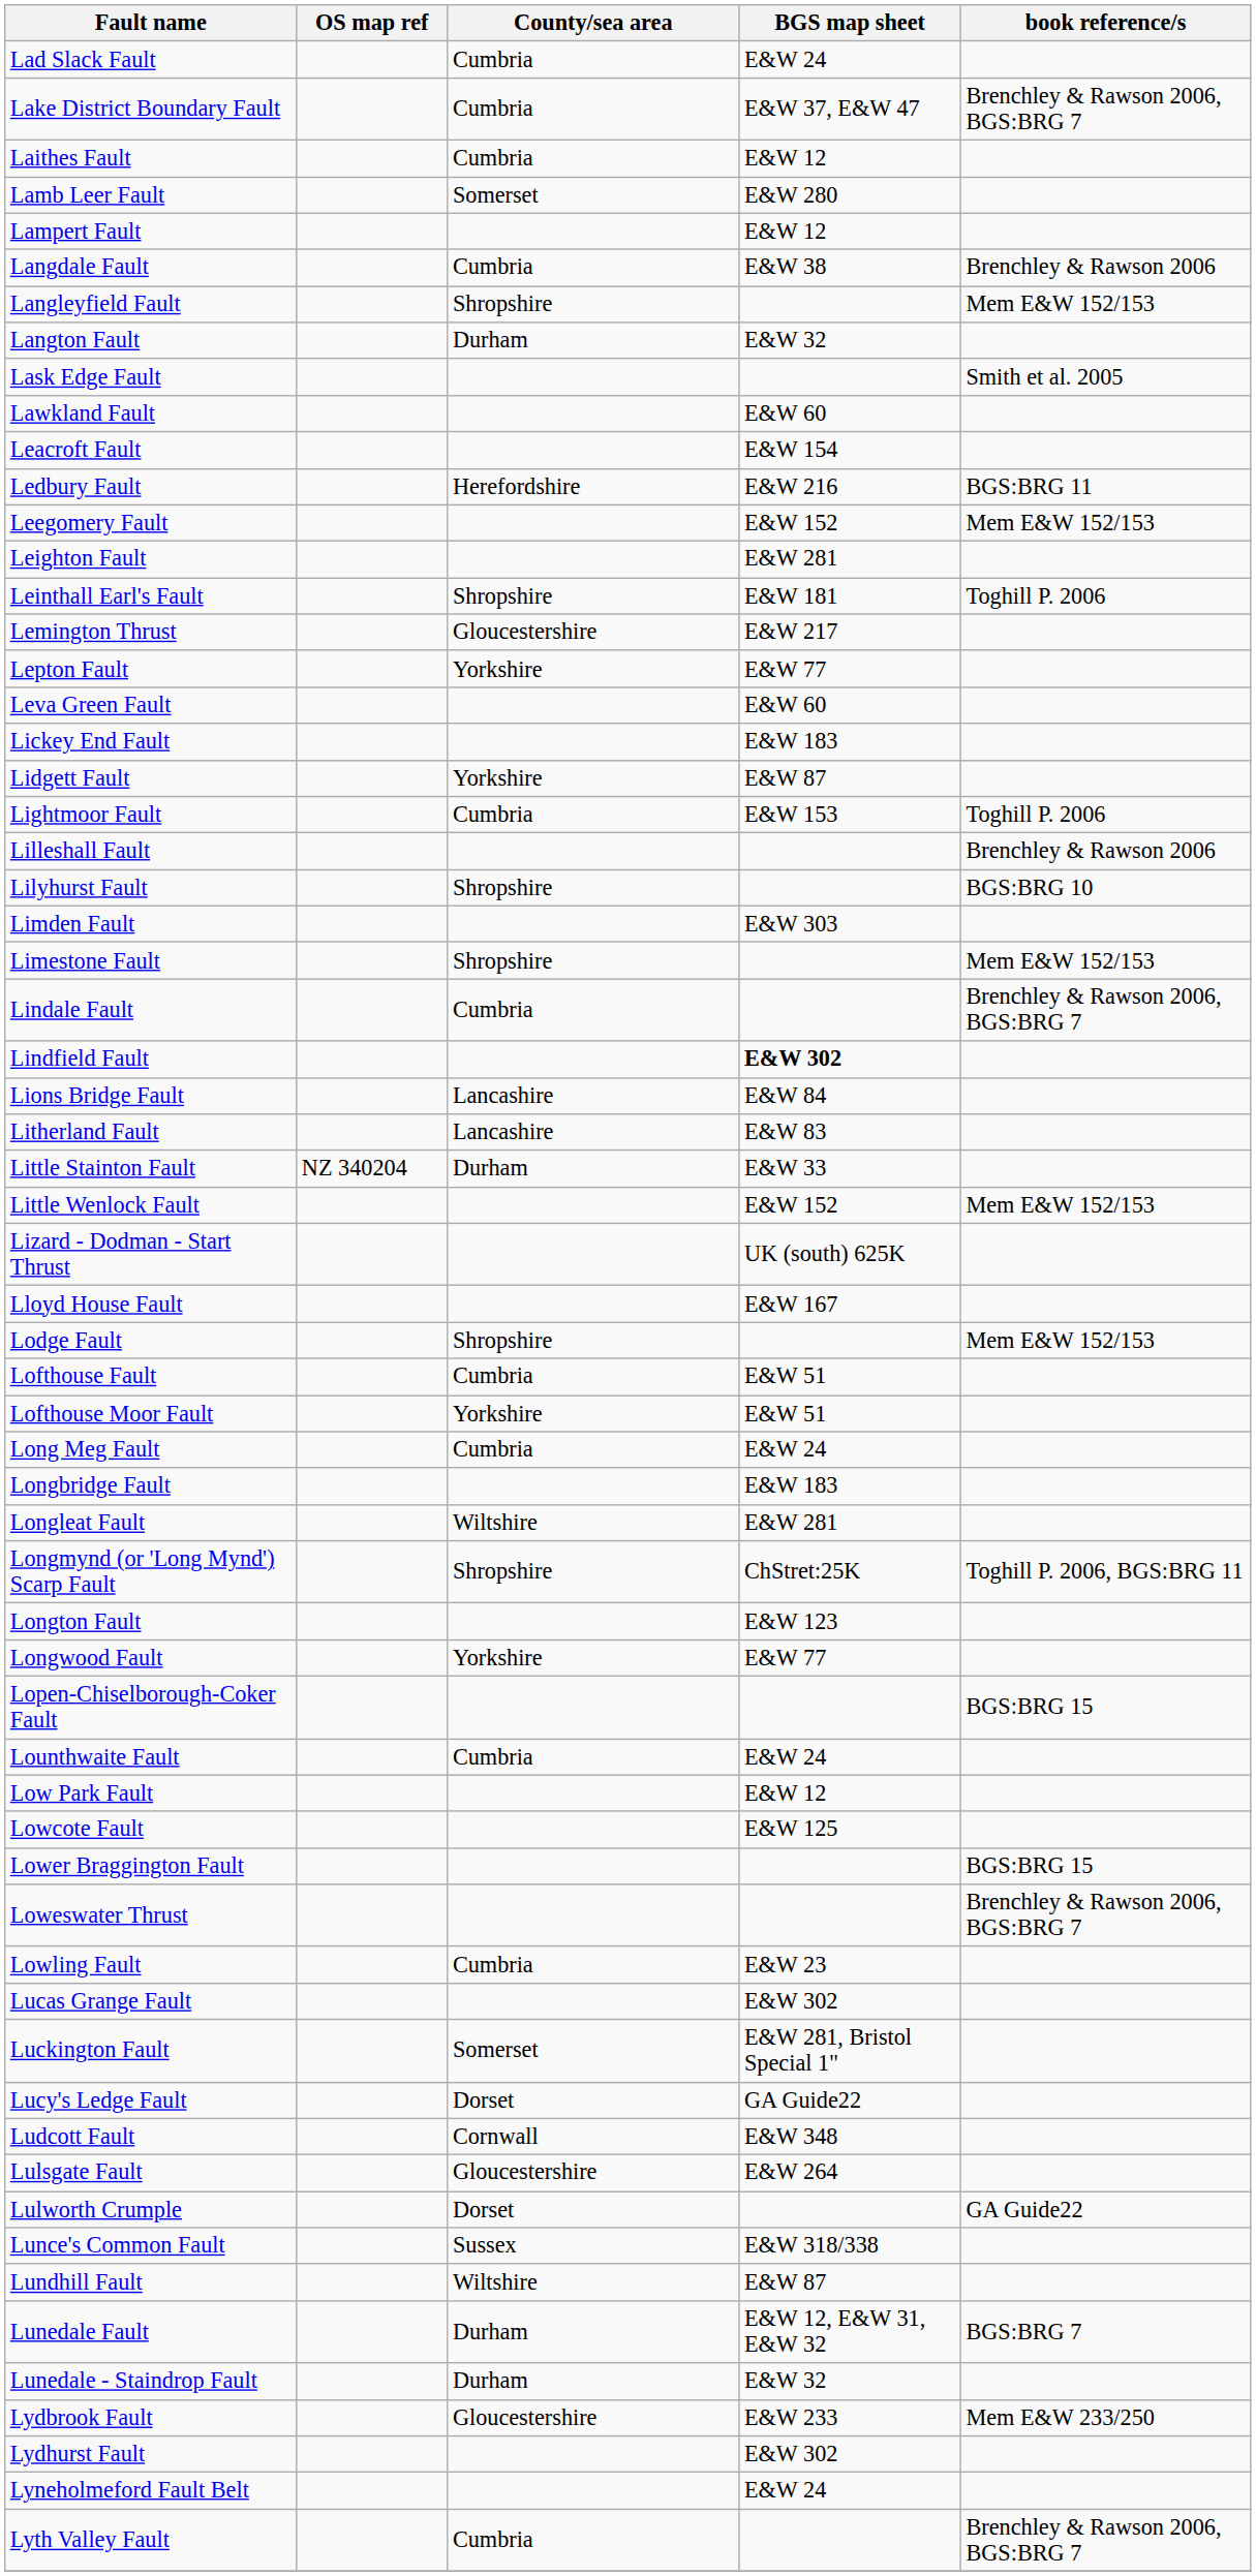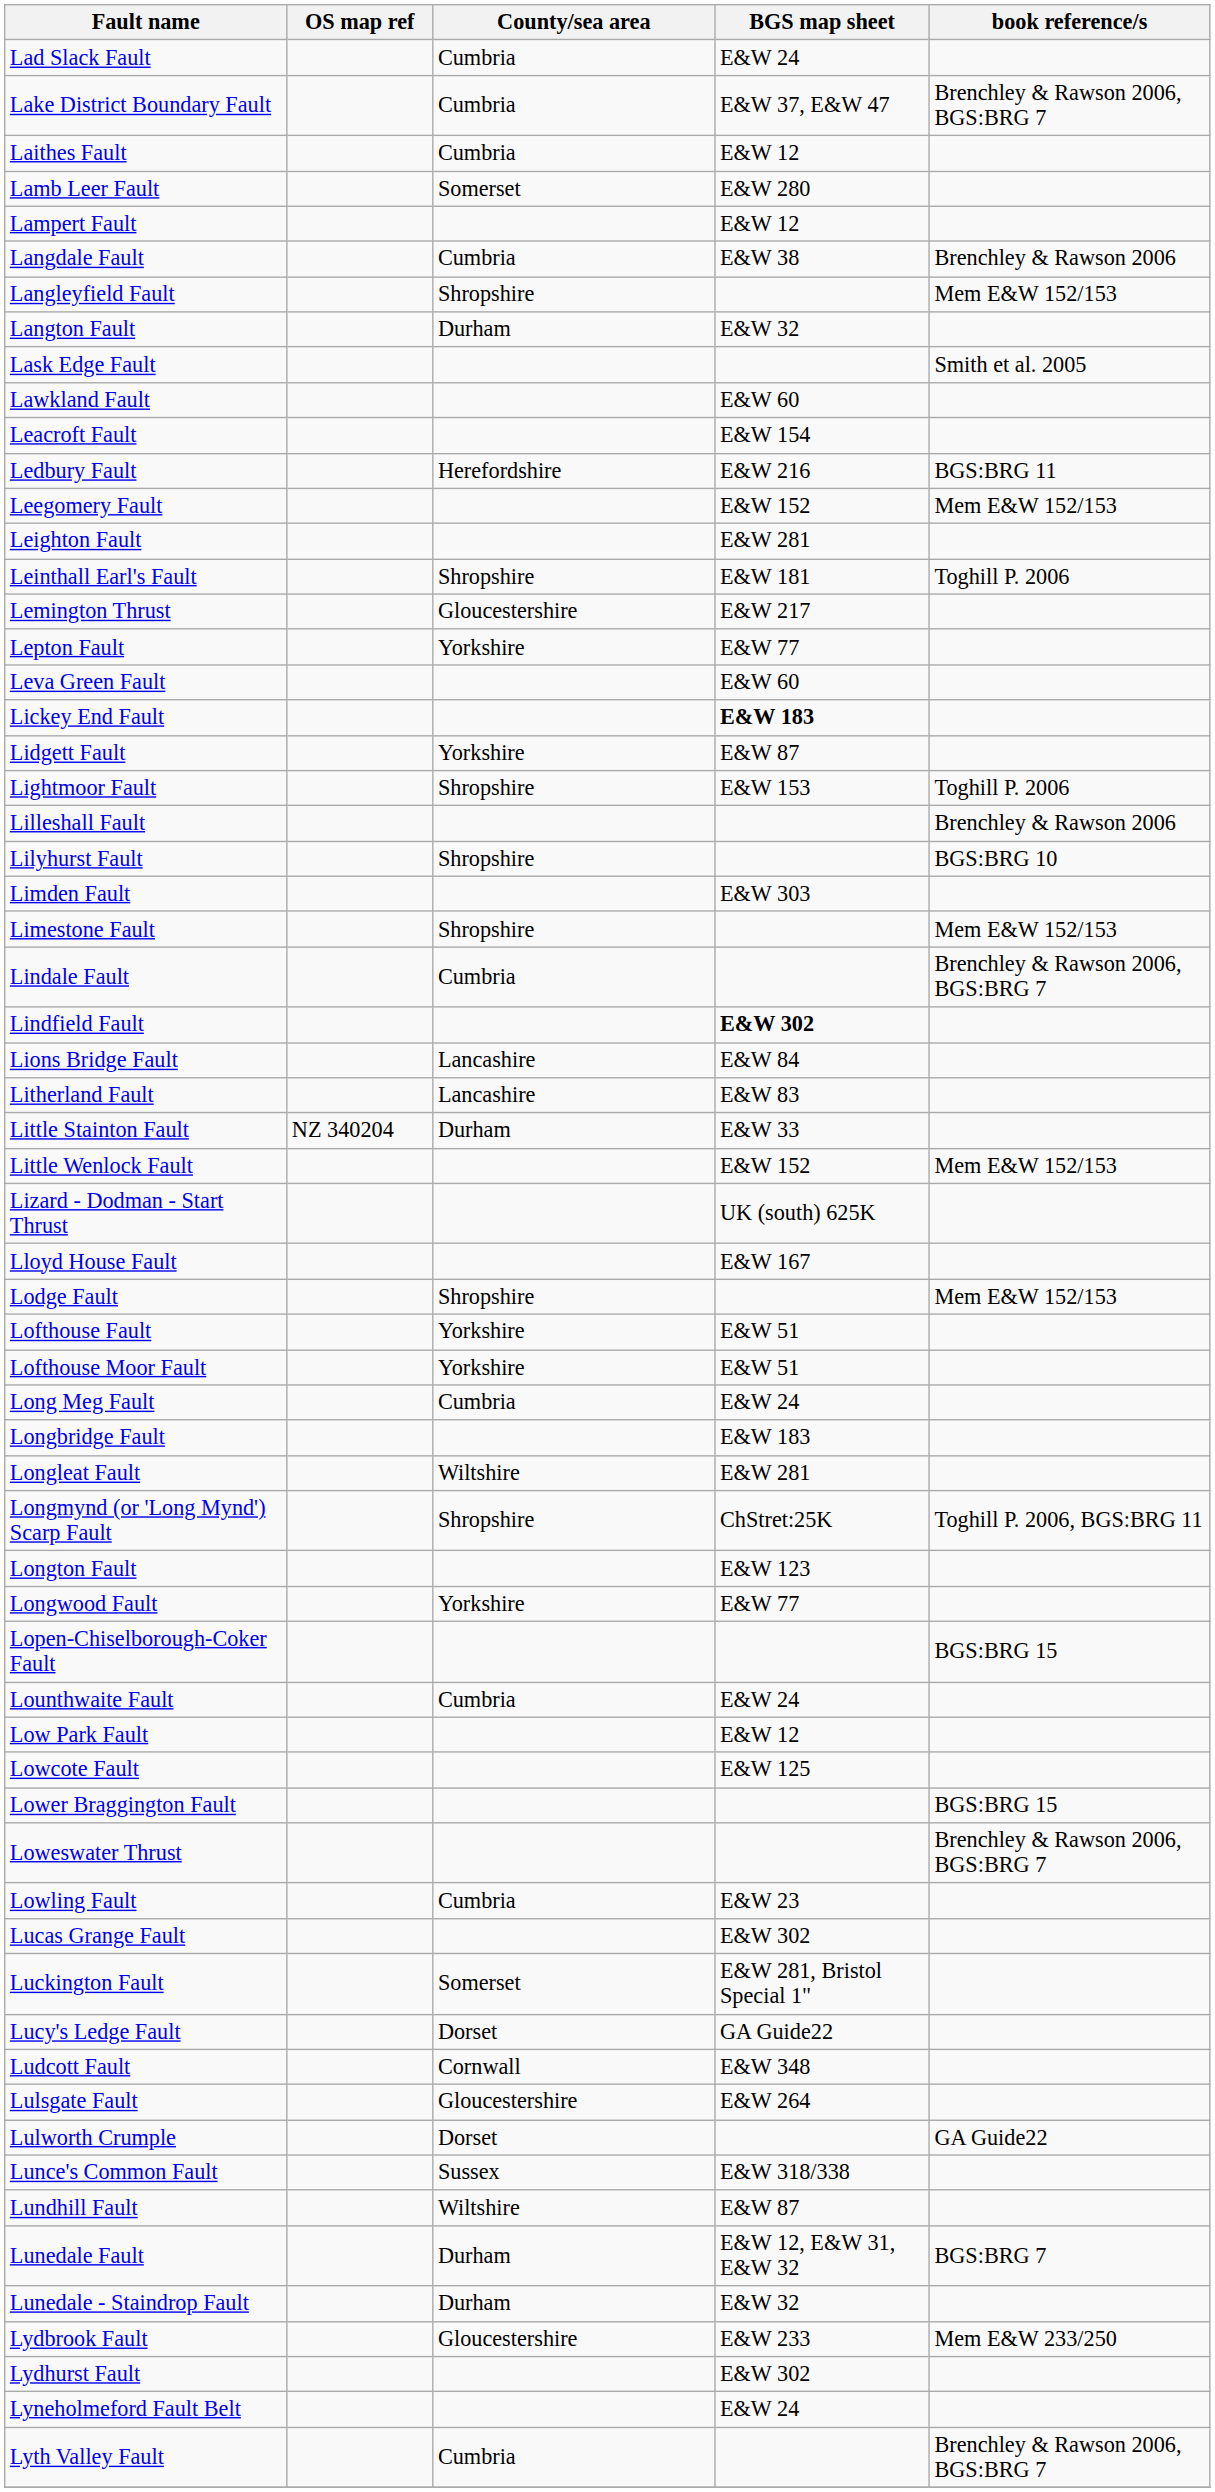 <table class="wikitable">
 <tr>
 <th width="200pt">Fault name</th>
 <th width="100pt">OS map ref</th>
 <th width="200pt">County/sea area</th>
 <th width="150pt">BGS map sheet</th>
 <th width="200pt">book reference/s</th>
 </tr>
 <tr>
 <td><a href='#'>Lad Slack Fault</a></td>
 <td></td>
 <td>Cumbria</td>
 <td>E&W 24</td>
 <td></td>
 </tr>
 <tr>
 <td><a href='#'>Lake District Boundary Fault</a></td>
 <td></td>
 <td>Cumbria</td>
 <td>E&W 37, E&W 47</td>
 <td>Brenchley & Rawson 2006, BGS:BRG 7</td>
 </tr>
 <tr>
 <td><a href='#'>Laithes Fault</a></td>
 <td></td>
 <td>Cumbria</td>
 <td>E&W 12</td>
 <td></td>
 </tr>
 <tr>
 <td><a href='#'>Lamb Leer Fault</a></td>
 <td></td>
 <td>Somerset</td>
 <td>E&W 280</td>
 <td></td>
 </tr>
 <tr>
 <td><a href='#'>Lampert Fault</a></td>
 <td></td>
 <td></td>
 <td>E&W 12</td>
 <td></td>
 </tr>
 <tr>
 <td><a href='#'>Langdale Fault</a></td>
 <td></td>
 <td>Cumbria</td>
 <td>E&W 38</td>
 <td>Brenchley & Rawson 2006</td>
 </tr>
 <tr>
 <td><a href='#'>Langleyfield Fault</a></td>
 <td></td>
 <td>Shropshire</td>
 <td></td>
 <td>Mem E&W 152/153</td>
 </tr>
 <tr>
 <td><a href='#'>Langton Fault</a></td>
 <td></td>
 <td>Durham</td>
 <td>E&W 32</td>
 <td></td>
 </tr>
 <tr>
 <td><a href='#'>Lask Edge Fault</a></td>
 <td></td>
 <td></td>
 <td></td>
 <td>Smith et al. 2005</td>
 </tr>
 <tr>
 <td><a href='#'>Lawkland Fault</a></td>
 <td></td>
 <td></td>
 <td>E&W 60</td>
 <td></td>
 </tr>
 <tr>
 <td><a href='#'>Leacroft Fault</a></td>
 <td></td>
 <td></td>
 <td>E&W 154</td>
 <td></td>
 </tr>
 <tr>
 <td><a href='#'>Ledbury Fault</a></td>
 <td></td>
 <td>Herefordshire</td>
 <td>E&W 216</td>
 <td>BGS:BRG 11</td>
 </tr>
 <tr>
 <td><a href='#'>Leegomery Fault</a></td>
 <td></td>
 <td></td>
 <td>E&W 152</td>
 <td>Mem E&W 152/153</td>
 </tr>
 <tr>
 <td><a href='#'>Leighton Fault</a></td>
 <td></td>
 <td></td>
 <td>E&W 281</td>
 <td></td>
 </tr>
 <tr>
 <td><a href='#'>Leinthall Earl's Fault</a></td>
 <td></td>
 <td>Shropshire</td>
 <td>E&W 181</td>
 <td>Toghill P. 2006</td>
 </tr>
 <tr>
 <td><a href='#'>Lemington Thrust</a></td>
 <td></td>
 <td>Gloucestershire</td>
 <td>E&W 217</td>
 <td></td>
 </tr>
 <tr>
 <td><a href='#'>Lepton Fault</a></td>
 <td></td>
 <td>Yorkshire</td>
 <td>E&W 77</td>
 <td></td>
 </tr>
 <tr>
 <td><a href='#'>Leva Green Fault</a></td>
 <td></td>
 <td></td>
 <td>E&W 60</td>
 <td></td>
 </tr>
 <tr>
 <td><a href='#'>Lickey End Fault</a></td>
 <td></td>
 <td></td>
-<td>E&W 183</td>
+<td><strong>E&W 183</strong></td>
 <td></td>
 </tr>
 <tr>
 <td><a href='#'>Lidgett Fault</a></td>
 <td></td>
 <td>Yorkshire</td>
 <td>E&W 87</td>
 <td></td>
 </tr>
 <tr>
 <td><a href='#'>Lightmoor Fault</a></td>
 <td></td>
-<td>Cumbria</td>
+<td>Shropshire</td>
 <td>E&W 153</td>
 <td>Toghill P. 2006</td>
 </tr>
 <tr>
 <td><a href='#'>Lilleshall Fault</a></td>
 <td></td>
 <td></td>
 <td></td>
 <td>Brenchley & Rawson 2006</td>
 </tr>
 <tr>
 <td><a href='#'>Lilyhurst Fault</a></td>
 <td></td>
 <td>Shropshire</td>
 <td></td>
 <td>BGS:BRG 10</td>
 </tr>
 <tr>
 <td><a href='#'>Limden Fault</a></td>
 <td></td>
 <td></td>
 <td>E&W 303</td>
 <td></td>
 </tr>
 <tr>
 <td><a href='#'>Limestone Fault</a></td>
 <td></td>
 <td>Shropshire</td>
 <td></td>
 <td>Mem E&W 152/153</td>
 </tr>
 <tr>
 <td><a href='#'>Lindale Fault</a></td>
 <td></td>
 <td>Cumbria</td>
 <td></td>
 <td>Brenchley & Rawson 2006, BGS:BRG 7</td>
 </tr>
 <tr>
 <td><a href='#'>Lindfield Fault</a></td>
 <td></td>
 <td></td>
 <td><strong>E&W 302</strong></td>
 <td></td>
 </tr>
 <tr>
 <td><a href='#'>Lions Bridge Fault</a></td>
 <td></td>
 <td>Lancashire</td>
 <td>E&W 84</td>
 <td></td>
 </tr>
 <tr>
 <td><a href='#'>Litherland Fault</a></td>
 <td></td>
 <td>Lancashire</td>
 <td>E&W 83</td>
 <td></td>
 </tr>
 <tr>
 <td><a href='#'>Little Stainton Fault</a></td>
 <td>NZ 340204</td>
 <td>Durham</td>
 <td>E&W 33</td>
 <td></td>
 </tr>
 <tr>
 <td><a href='#'>Little Wenlock Fault</a></td>
 <td></td>
 <td></td>
 <td>E&W 152</td>
 <td>Mem E&W 152/153</td>
 </tr>
 <tr>
 <td><a href='#'>Lizard - Dodman - Start Thrust</a></td>
 <td></td>
 <td></td>
 <td>UK (south) 625K</td>
 <td></td>
 </tr>
 <tr>
 <td><a href='#'>Lloyd House Fault</a></td>
 <td></td>
 <td></td>
 <td>E&W 167</td>
 <td></td>
 </tr>
 <tr>
 <td><a href='#'>Lodge Fault</a></td>
 <td></td>
 <td>Shropshire</td>
 <td></td>
 <td>Mem E&W 152/153</td>
 </tr>
 <tr>
 <td><a href='#'>Lofthouse Fault</a></td>
 <td></td>
-<td>Cumbria</td>
+<td>Yorkshire</td>
 <td>E&W 51</td>
 <td></td>
 </tr>
 <tr>
 <td><a href='#'>Lofthouse Moor Fault</a></td>
 <td></td>
 <td>Yorkshire</td>
 <td>E&W 51</td>
 <td></td>
 </tr>
 <tr>
 <td><a href='#'>Long Meg Fault</a></td>
 <td></td>
 <td>Cumbria</td>
 <td>E&W 24</td>
 <td></td>
 </tr>
 <tr>
 <td><a href='#'>Longbridge Fault</a></td>
 <td></td>
 <td></td>
 <td>E&W 183</td>
 <td></td>
 </tr>
 <tr>
 <td><a href='#'>Longleat Fault</a></td>
 <td></td>
 <td>Wiltshire</td>
 <td>E&W 281</td>
 <td></td>
 </tr>
 <tr>
 <td><a href='#'>Longmynd (or 'Long Mynd') Scarp Fault</a></td>
 <td></td>
 <td>Shropshire</td>
 <td>ChStret:25K</td>
 <td>Toghill P. 2006, BGS:BRG 11</td>
 </tr>
 <tr>
 <td><a href='#'>Longton Fault</a></td>
 <td></td>
 <td></td>
 <td>E&W 123</td>
 <td></td>
 </tr>
 <tr>
 <td><a href='#'>Longwood Fault</a></td>
 <td></td>
 <td>Yorkshire</td>
 <td>E&W 77</td>
 <td></td>
 </tr>
 <tr>
 <td><a href='#'>Lopen-Chiselborough-Coker Fault</a></td>
 <td></td>
 <td></td>
 <td></td>
 <td>BGS:BRG 15</td>
 </tr>
 <tr>
 <td><a href='#'>Lounthwaite Fault</a></td>
 <td></td>
 <td>Cumbria</td>
 <td>E&W 24</td>
 <td></td>
 </tr>
 <tr>
 <td><a href='#'>Low Park Fault</a></td>
 <td></td>
 <td></td>
 <td>E&W 12</td>
 <td></td>
 </tr>
 <tr>
 <td><a href='#'>Lowcote Fault</a></td>
 <td></td>
 <td></td>
 <td>E&W 125</td>
 <td></td>
 </tr>
 <tr>
 <td><a href='#'>Lower Braggington Fault</a></td>
 <td></td>
 <td></td>
 <td></td>
 <td>BGS:BRG 15</td>
 </tr>
 <tr>
 <td><a href='#'>Loweswater Thrust</a></td>
 <td></td>
 <td></td>
 <td></td>
 <td>Brenchley & Rawson 2006, BGS:BRG 7</td>
 </tr>
 <tr>
 <td><a href='#'>Lowling Fault</a></td>
 <td></td>
 <td>Cumbria</td>
 <td>E&W 23</td>
 <td></td>
 </tr>
 <tr>
 <td><a href='#'>Lucas Grange Fault</a></td>
 <td></td>
 <td></td>
 <td>E&W 302</td>
 <td></td>
 </tr>
 <tr>
 <td><a href='#'>Luckington Fault</a></td>
 <td></td>
 <td>Somerset</td>
 <td>E&W 281, Bristol Special 1"</td>
 <td></td>
 </tr>
 <tr>
 <td><a href='#'>Lucy's Ledge Fault</a></td>
 <td></td>
 <td>Dorset</td>
 <td>GA Guide22</td>
 <td></td>
 </tr>
 <tr>
 <td><a href='#'>Ludcott Fault</a></td>
 <td></td>
 <td>Cornwall</td>
 <td>E&W 348</td>
 <td></td>
 </tr>
 <tr>
 <td><a href='#'>Lulsgate Fault</a></td>
 <td></td>
 <td>Gloucestershire</td>
 <td>E&W 264</td>
 <td></td>
 </tr>
 <tr>
 <td><a href='#'>Lulworth Crumple</a></td>
 <td></td>
 <td>Dorset</td>
 <td></td>
 <td>GA Guide22</td>
 </tr>
 <tr>
 <td><a href='#'>Lunce's Common Fault</a></td>
 <td></td>
 <td>Sussex</td>
 <td>E&W 318/338</td>
 <td></td>
 </tr>
 <tr>
 <td><a href='#'>Lundhill Fault</a></td>
 <td></td>
 <td>Wiltshire</td>
 <td>E&W 87</td>
 <td></td>
 </tr>
 <tr>
 <td><a href='#'>Lunedale Fault</a></td>
 <td></td>
 <td>Durham</td>
 <td>E&W 12, E&W 31, E&W 32</td>
 <td>BGS:BRG 7</td>
 </tr>
 <tr>
 <td><a href='#'>Lunedale - Staindrop Fault</a></td>
 <td></td>
 <td>Durham</td>
 <td>E&W 32</td>
 <td></td>
 </tr>
 <tr>
 <td><a href='#'>Lydbrook Fault</a></td>
 <td></td>
 <td>Gloucestershire</td>
 <td>E&W 233</td>
 <td>Mem E&W 233/250</td>
 </tr>
 <tr>
 <td><a href='#'>Lydhurst Fault</a></td>
 <td></td>
 <td></td>
 <td>E&W 302</td>
 <td></td>
 </tr>
 <tr>
 <td><a href='#'>Lyneholmeford Fault Belt</a></td>
 <td></td>
 <td></td>
 <td>E&W 24</td>
 <td></td>
 </tr>
 <tr>
 <td><a href='#'>Lyth Valley Fault</a></td>
 <td></td>
 <td>Cumbria</td>
 <td></td>
 <td>Brenchley & Rawson 2006, BGS:BRG 7</td>
 </tr>
 <tr>
 </tr>
 </table>
